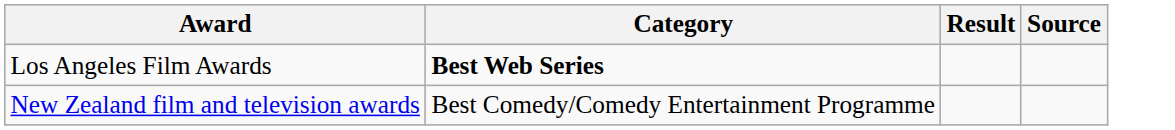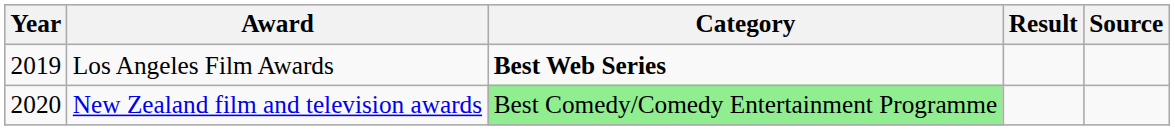 <table class="wikitable sortable plainrowheaders">
 <tr>
+<th scope="col">Year</th>
 <th scope="col">Award</th>
 <th scope="col">Category</th>
 <th scope="col">Result</th>
 <th scope="col">Source</th>
 </tr>
 <tr>
+<td>2019</td>
 <td>Los Angeles Film Awards</td>
 <td><strong>Best Web Series</strong></td>
 <td></td>
 <td></td>
 </tr>
 <tr>
+<td>2020</td>
 <td><a href='#'>New Zealand film and television awards</a></td>
-<td>Best Comedy/Comedy Entertainment Programme</td>
+<td style="background: lightgreen;">Best Comedy/Comedy Entertainment Programme</td>
 <td></td>
 <td></td>
 </tr>
 </table>
